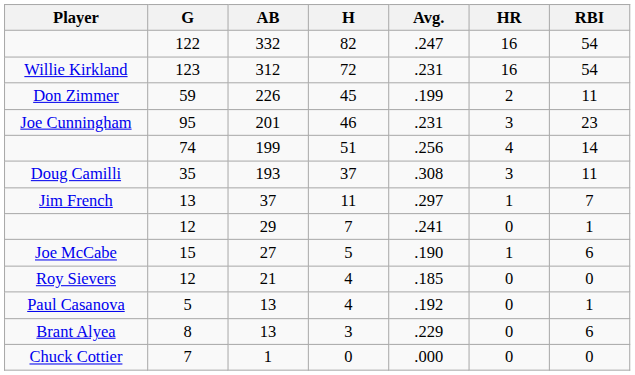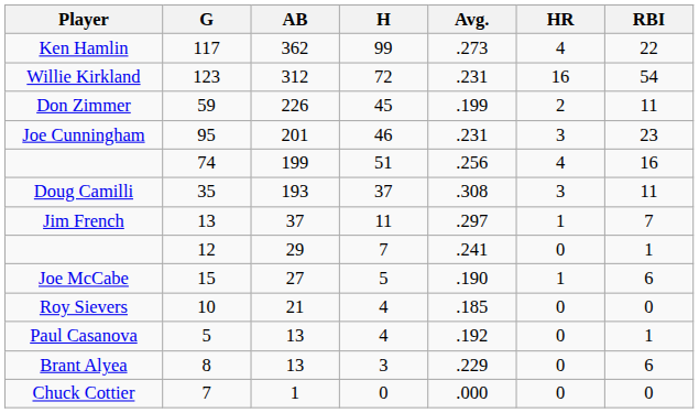 <table class="wikitable sortable">
 <tr>
 <th bgcolor="#DDDDFF" width="16%">Player</th>
 <th bgcolor="#DDDDFF" width="9%">G</th>
 <th bgcolor="#DDDDFF" width="9%">AB</th>
 <th bgcolor="#DDDDFF" width="9%">H</th>
 <th bgcolor="#DDDDFF" width="9%">Avg.</th>
 <th bgcolor="#DDDDFF" width="9%">HR</th>
 <th bgcolor="#DDDDFF" width="9%">RBI</th>
 </tr>
-<tr align=center>
-<td></td>
-<td>122</td>
-<td>332</td>
-<td>82</td>
-<td>.247</td>
-<td>16</td>
-<td>54</td>
+<tr align="center">
+<td><a href='#'>Ken Hamlin</a></td>
+<td>117</td>
+<td>362</td>
+<td>99</td>
+<td>.273</td>
+<td>4</td>
+<td>22</td>
 </tr>
 <tr align="center">
 <td><a href='#'>Willie Kirkland</a></td>
 <td>123</td>
 <td>312</td>
 <td>72</td>
 <td>.231</td>
 <td>16</td>
 <td>54</td>
 </tr>
 <tr align=center>
 <td><a href='#'>Don Zimmer</a></td>
 <td>59</td>
 <td>226</td>
 <td>45</td>
 <td>.199</td>
 <td>2</td>
 <td>11</td>
 </tr>
 <tr align=center>
 <td><a href='#'>Joe Cunningham</a></td>
 <td>95</td>
 <td>201</td>
 <td>46</td>
 <td>.231</td>
 <td>3</td>
 <td>23</td>
 </tr>
 <tr align=center>
 <td></td>
 <td>74</td>
 <td>199</td>
 <td>51</td>
 <td>.256</td>
 <td>4</td>
-<td>14</td>
+<td>16</td>
 </tr>
 <tr align="center">
 <td><a href='#'>Doug Camilli</a></td>
 <td>35</td>
 <td>193</td>
 <td>37</td>
 <td>.308</td>
 <td>3</td>
 <td>11</td>
 </tr>
 <tr align=center>
 <td><a href='#'>Jim French</a></td>
 <td>13</td>
 <td>37</td>
 <td>11</td>
 <td>.297</td>
 <td>1</td>
 <td>7</td>
 </tr>
 <tr align=center>
 <td></td>
 <td>12</td>
 <td>29</td>
 <td>7</td>
 <td>.241</td>
 <td>0</td>
 <td>1</td>
 </tr>
 <tr align="center">
 <td><a href='#'>Joe McCabe</a></td>
 <td>15</td>
 <td>27</td>
 <td>5</td>
 <td>.190</td>
 <td>1</td>
 <td>6</td>
 </tr>
 <tr align=center>
 <td><a href='#'>Roy Sievers</a></td>
-<td>12</td>
+<td>10</td>
 <td>21</td>
 <td>4</td>
 <td>.185</td>
 <td>0</td>
 <td>0</td>
 </tr>
 <tr align=center>
 <td><a href='#'>Paul Casanova</a></td>
 <td>5</td>
 <td>13</td>
 <td>4</td>
 <td>.192</td>
 <td>0</td>
 <td>1</td>
 </tr>
 <tr align=center>
 <td><a href='#'>Brant Alyea</a></td>
 <td>8</td>
 <td>13</td>
 <td>3</td>
 <td>.229</td>
 <td>0</td>
 <td>6</td>
 </tr>
 <tr align=center>
 <td><a href='#'>Chuck Cottier</a></td>
 <td>7</td>
 <td>1</td>
 <td>0</td>
 <td>.000</td>
 <td>0</td>
 <td>0</td>
 </tr>
 </table>
